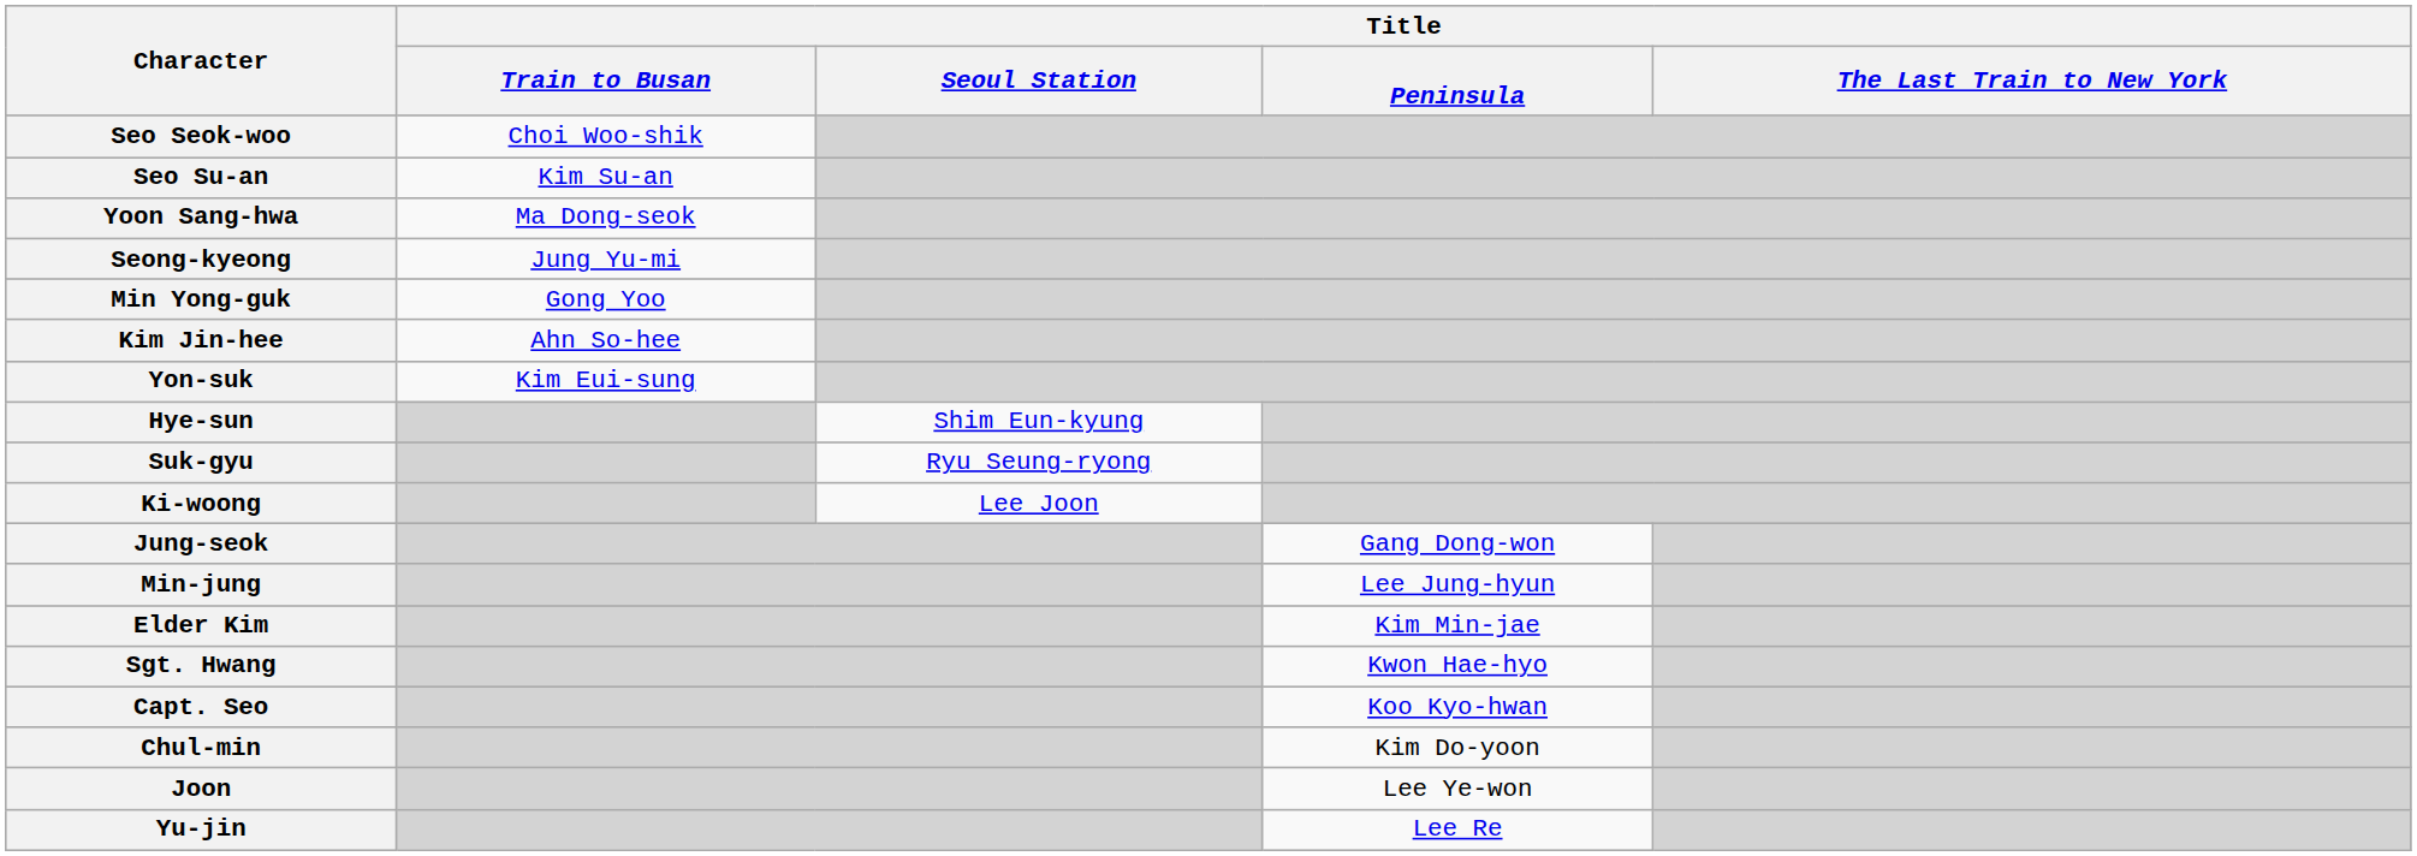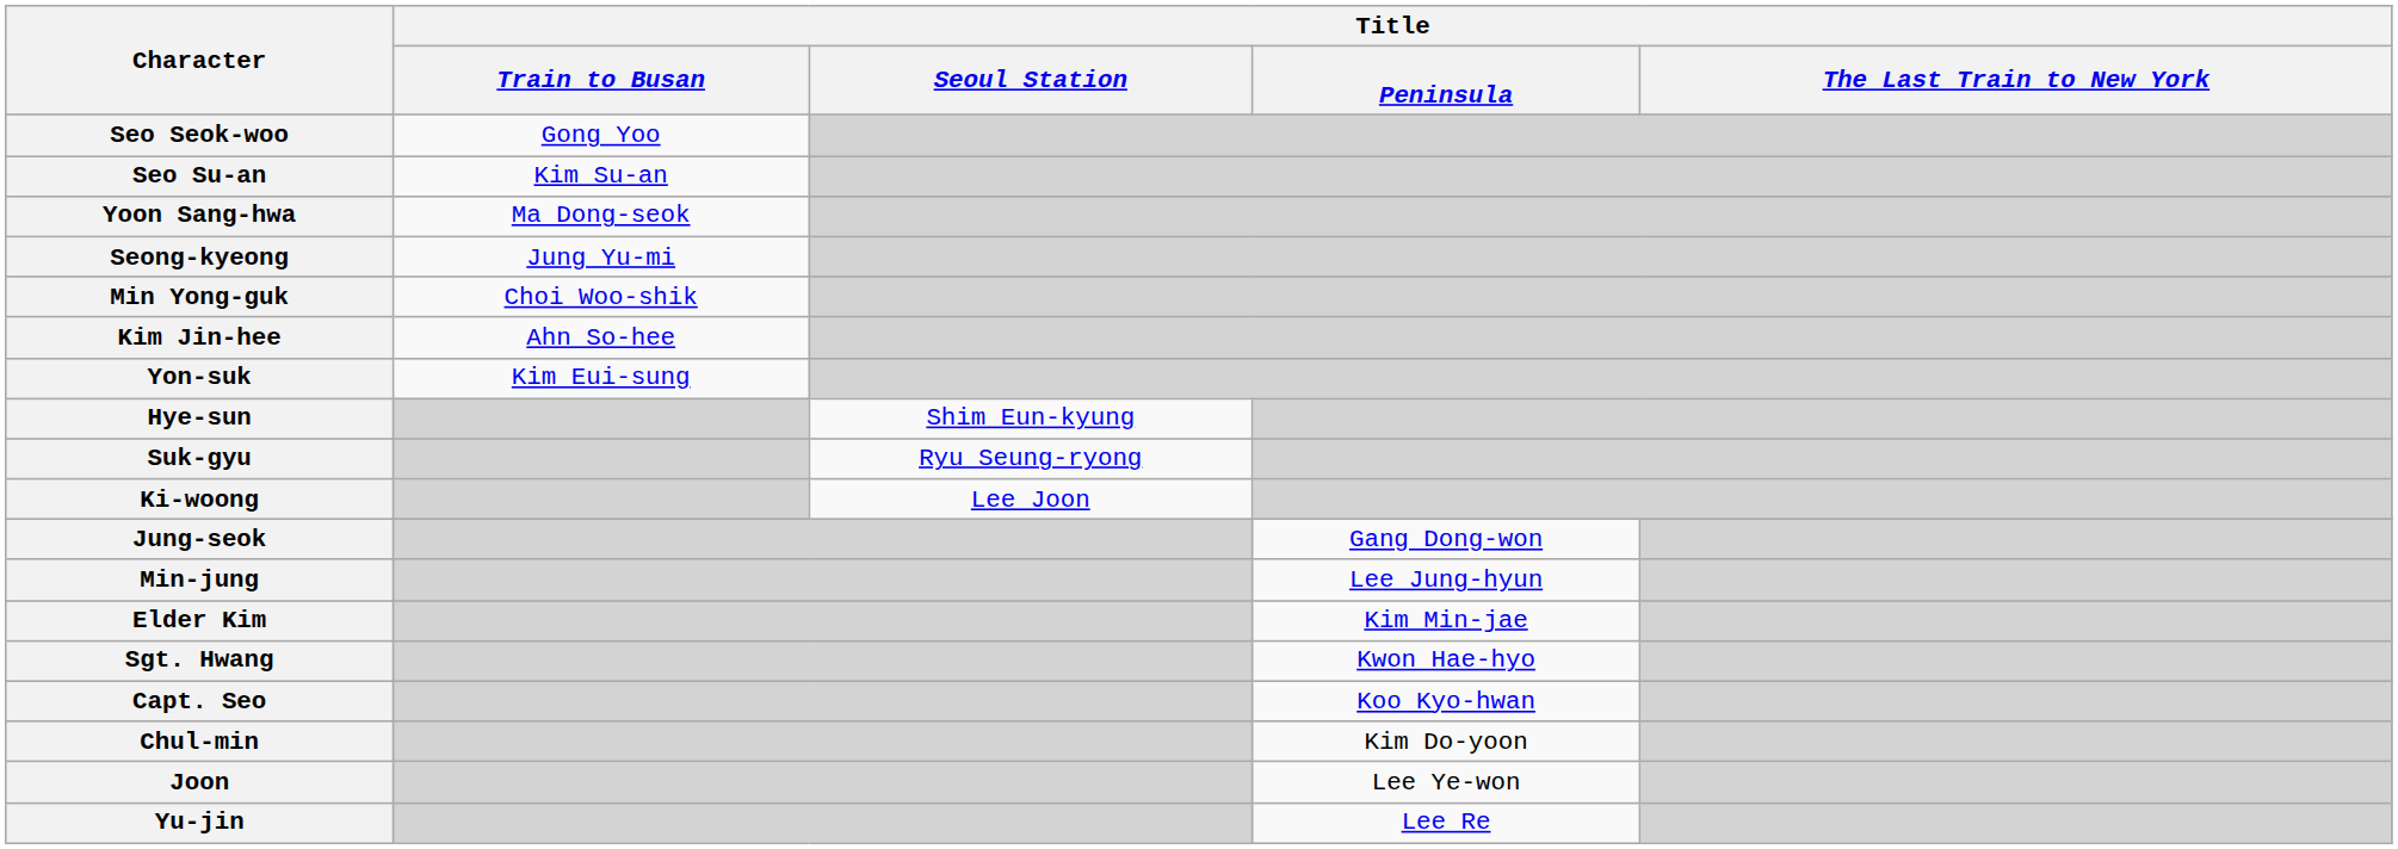 <table class="wikitable" style="text-align:center; width:99%;">
 <tr>
 <th rowspan="2">Character</th>
 <th colspan="6" style="text-align:center;">Title</th>
 </tr>
 <tr>
 <th style="text-align:center;"><em><a href='#'>Train to Busan</a></em></th>
 <th style="text-align:center;"><em><a href='#'>Seoul Station</a></em></th>
 <th style="text-align:center;"><em><a href='#'> <br>Peninsula</a></em></th>
 <th style="text-align:center;"><em><a href='#'>The Last Train to New York</a></em></th>
 </tr>
 <tr>
 <th>Seo Seok-woo</th>
-<td><a href='#'>Choi Woo-shik</a></td>
+<td><a href='#'>Gong Yoo</a></td>
 <td colspan="3" style="background:lightgrey;"></td>
 </tr>
 <tr>
 <th>Seo Su-an</th>
 <td><a href='#'>Kim Su-an</a></td>
 <td colspan="3" style="background:lightgrey;"></td>
 </tr>
 <tr>
 <th>Yoon Sang-hwa</th>
 <td><a href='#'>Ma Dong-seok</a></td>
 <td colspan="3" style="background:lightgrey;"></td>
 </tr>
 <tr>
 <th>Seong-kyeong</th>
 <td><a href='#'>Jung Yu-mi</a></td>
 <td colspan="3" style="background:lightgrey;"></td>
 </tr>
 <tr>
 <th>Min Yong-guk</th>
-<td><a href='#'>Gong Yoo</a></td>
+<td><a href='#'>Choi Woo-shik</a></td>
 <td colspan="3" style="background:lightgrey;"></td>
 </tr>
 <tr>
 <th>Kim Jin-hee</th>
 <td><a href='#'>Ahn So-hee</a></td>
 <td colspan="3" style="background:lightgrey;"></td>
 </tr>
 <tr>
 <th>Yon-suk</th>
 <td><a href='#'>Kim Eui-sung</a></td>
 <td colspan="3" style="background:lightgrey;"></td>
 </tr>
 <tr>
 <th>Hye-sun</th>
 <td style="background:lightgrey;"></td>
 <td><a href='#'>Shim Eun-kyung</a></td>
 <td colspan="2" style="background:lightgrey;"></td>
 </tr>
 <tr>
 <th>Suk-gyu</th>
 <td style="background:lightgrey;"></td>
 <td><a href='#'>Ryu Seung-ryong</a></td>
 <td colspan="2" style="background:lightgrey;"></td>
 </tr>
 <tr>
 <th>Ki-woong</th>
 <td style="background:lightgrey;"></td>
 <td><a href='#'>Lee Joon</a></td>
 <td colspan="2" style="background:lightgrey;"></td>
 </tr>
 <tr>
 <th>Jung-seok</th>
 <td colspan="2" style="background:lightgrey;"></td>
 <td><a href='#'>Gang Dong-won</a></td>
 <td style="background:lightgrey;"></td>
 </tr>
 <tr>
 <th>Min-jung</th>
 <td colspan="2" style="background:lightgrey;"></td>
 <td><a href='#'>Lee Jung-hyun</a></td>
 <td style="background:lightgrey;"></td>
 </tr>
 <tr>
 <th>Elder Kim</th>
 <td colspan="2" style="background:lightgrey;"></td>
 <td><a href='#'>Kim Min-jae</a></td>
 <td style="background:lightgrey;"></td>
 </tr>
 <tr>
 <th>Sgt. Hwang</th>
 <td colspan="2" style="background:lightgrey;"></td>
 <td><a href='#'>Kwon Hae-hyo</a></td>
 <td style="background:lightgrey;"></td>
 </tr>
 <tr>
 <th>Capt. Seo</th>
 <td colspan="2" style="background:lightgrey;"></td>
 <td><a href='#'>Koo Kyo-hwan</a></td>
 <td style="background:lightgrey;"></td>
 </tr>
 <tr>
 <th>Chul-min</th>
 <td colspan="2" style="background:lightgrey;"></td>
 <td>Kim Do-yoon</td>
 <td style="background:lightgrey;"></td>
 </tr>
 <tr>
 <th>Joon</th>
 <td colspan="2" style="background:lightgrey;"></td>
 <td>Lee Ye-won</td>
 <td style="background:lightgrey;"></td>
 </tr>
 <tr>
 <th>Yu-jin</th>
 <td colspan="2" style="background:lightgrey;"></td>
 <td><a href='#'>Lee Re</a></td>
 <td style="background:lightgrey;"></td>
 </tr>
 </table>
